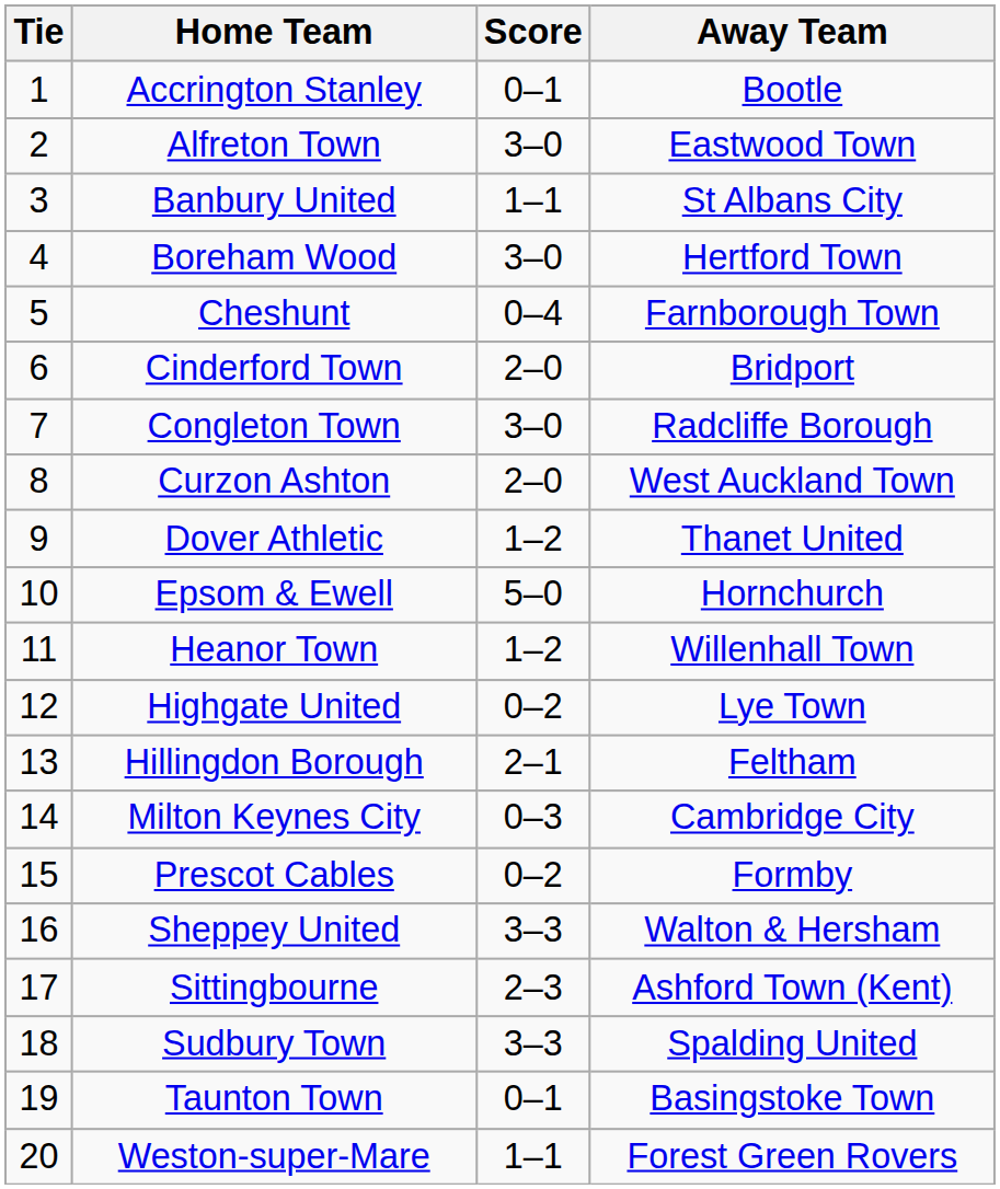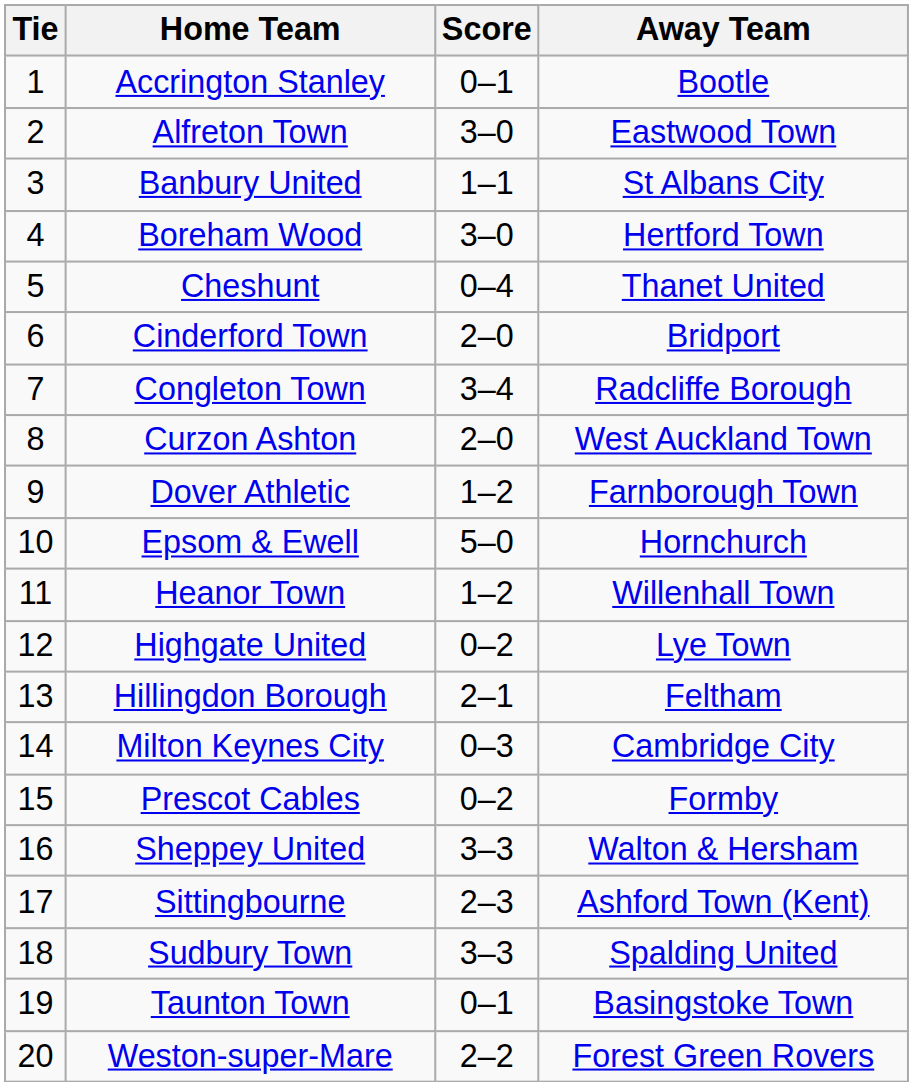 <table class="wikitable" style="text-align:center;">
 <tr>
 <th width=20>Tie</th>
 <th width=175>Home Team</th>
 <th width=20>Score</th>
 <th width=175>Away Team</th>
 </tr>
 <tr>
 <td>1</td>
 <td><a href='#'>Accrington Stanley</a></td>
 <td>0–1</td>
 <td><a href='#'>Bootle</a></td>
 </tr>
 <tr>
 <td>2</td>
 <td><a href='#'>Alfreton Town</a></td>
 <td>3–0</td>
 <td><a href='#'>Eastwood Town</a></td>
 </tr>
 <tr>
 <td>3</td>
 <td><a href='#'>Banbury United</a></td>
 <td>1–1</td>
 <td><a href='#'>St Albans City</a></td>
 </tr>
 <tr>
 <td>4</td>
 <td><a href='#'>Boreham Wood</a></td>
 <td>3–0</td>
 <td><a href='#'>Hertford Town</a></td>
 </tr>
 <tr>
 <td>5</td>
 <td><a href='#'>Cheshunt</a></td>
 <td>0–4</td>
-<td><a href='#'>Farnborough Town</a></td>
+<td><a href='#'>Thanet United</a></td>
 </tr>
 <tr>
 <td>6</td>
 <td><a href='#'>Cinderford Town</a></td>
 <td>2–0</td>
 <td><a href='#'>Bridport</a></td>
 </tr>
 <tr>
 <td>7</td>
 <td><a href='#'>Congleton Town</a></td>
-<td>3–0</td>
+<td>3–4</td>
 <td><a href='#'>Radcliffe Borough</a></td>
 </tr>
 <tr>
 <td>8</td>
 <td><a href='#'>Curzon Ashton</a></td>
 <td>2–0</td>
 <td><a href='#'>West Auckland Town</a></td>
 </tr>
 <tr>
 <td>9</td>
 <td><a href='#'>Dover Athletic</a></td>
 <td>1–2</td>
-<td><a href='#'>Thanet United</a></td>
+<td><a href='#'>Farnborough Town</a></td>
 </tr>
 <tr>
 <td>10</td>
 <td><a href='#'>Epsom & Ewell</a></td>
 <td>5–0</td>
 <td><a href='#'>Hornchurch</a></td>
 </tr>
 <tr>
 <td>11</td>
 <td><a href='#'>Heanor Town</a></td>
 <td>1–2</td>
 <td><a href='#'>Willenhall Town</a></td>
 </tr>
 <tr>
 <td>12</td>
 <td><a href='#'>Highgate United</a></td>
 <td>0–2</td>
 <td><a href='#'>Lye Town</a></td>
 </tr>
 <tr>
 <td>13</td>
 <td><a href='#'>Hillingdon Borough</a></td>
 <td>2–1</td>
 <td><a href='#'>Feltham</a></td>
 </tr>
 <tr>
 <td>14</td>
 <td><a href='#'>Milton Keynes City</a></td>
 <td>0–3</td>
 <td><a href='#'>Cambridge City</a></td>
 </tr>
 <tr>
 <td>15</td>
 <td><a href='#'>Prescot Cables</a></td>
 <td>0–2</td>
 <td><a href='#'>Formby</a></td>
 </tr>
 <tr>
 <td>16</td>
 <td><a href='#'>Sheppey United</a></td>
 <td>3–3</td>
 <td><a href='#'>Walton & Hersham</a></td>
 </tr>
 <tr>
 <td>17</td>
 <td><a href='#'>Sittingbourne</a></td>
 <td>2–3</td>
 <td><a href='#'>Ashford Town (Kent)</a></td>
 </tr>
 <tr>
 <td>18</td>
 <td><a href='#'>Sudbury Town</a></td>
 <td>3–3</td>
 <td><a href='#'>Spalding United</a></td>
 </tr>
 <tr>
 <td>19</td>
 <td><a href='#'>Taunton Town</a></td>
 <td>0–1</td>
 <td><a href='#'>Basingstoke Town</a></td>
 </tr>
 <tr>
 <td>20</td>
 <td><a href='#'>Weston-super-Mare</a></td>
-<td>1–1</td>
+<td>2–2</td>
 <td><a href='#'>Forest Green Rovers</a></td>
 </tr>
 </table>
